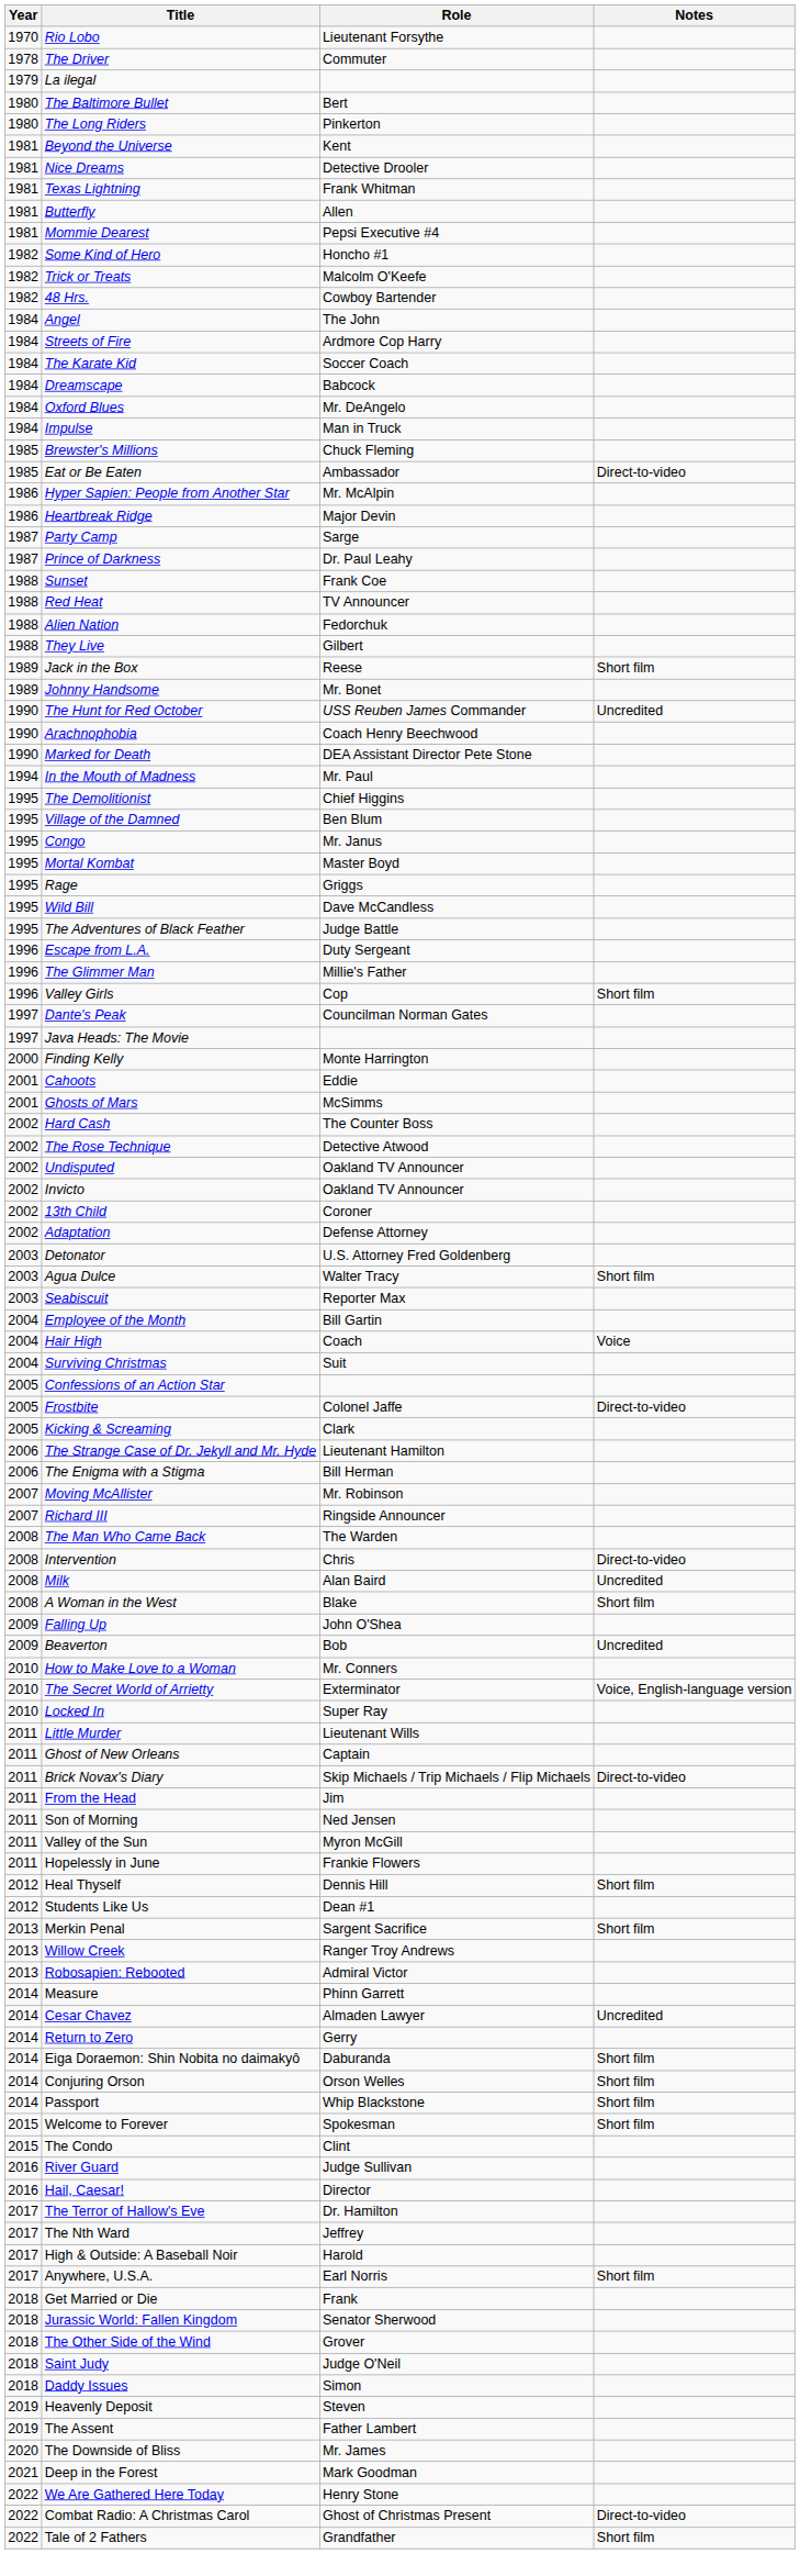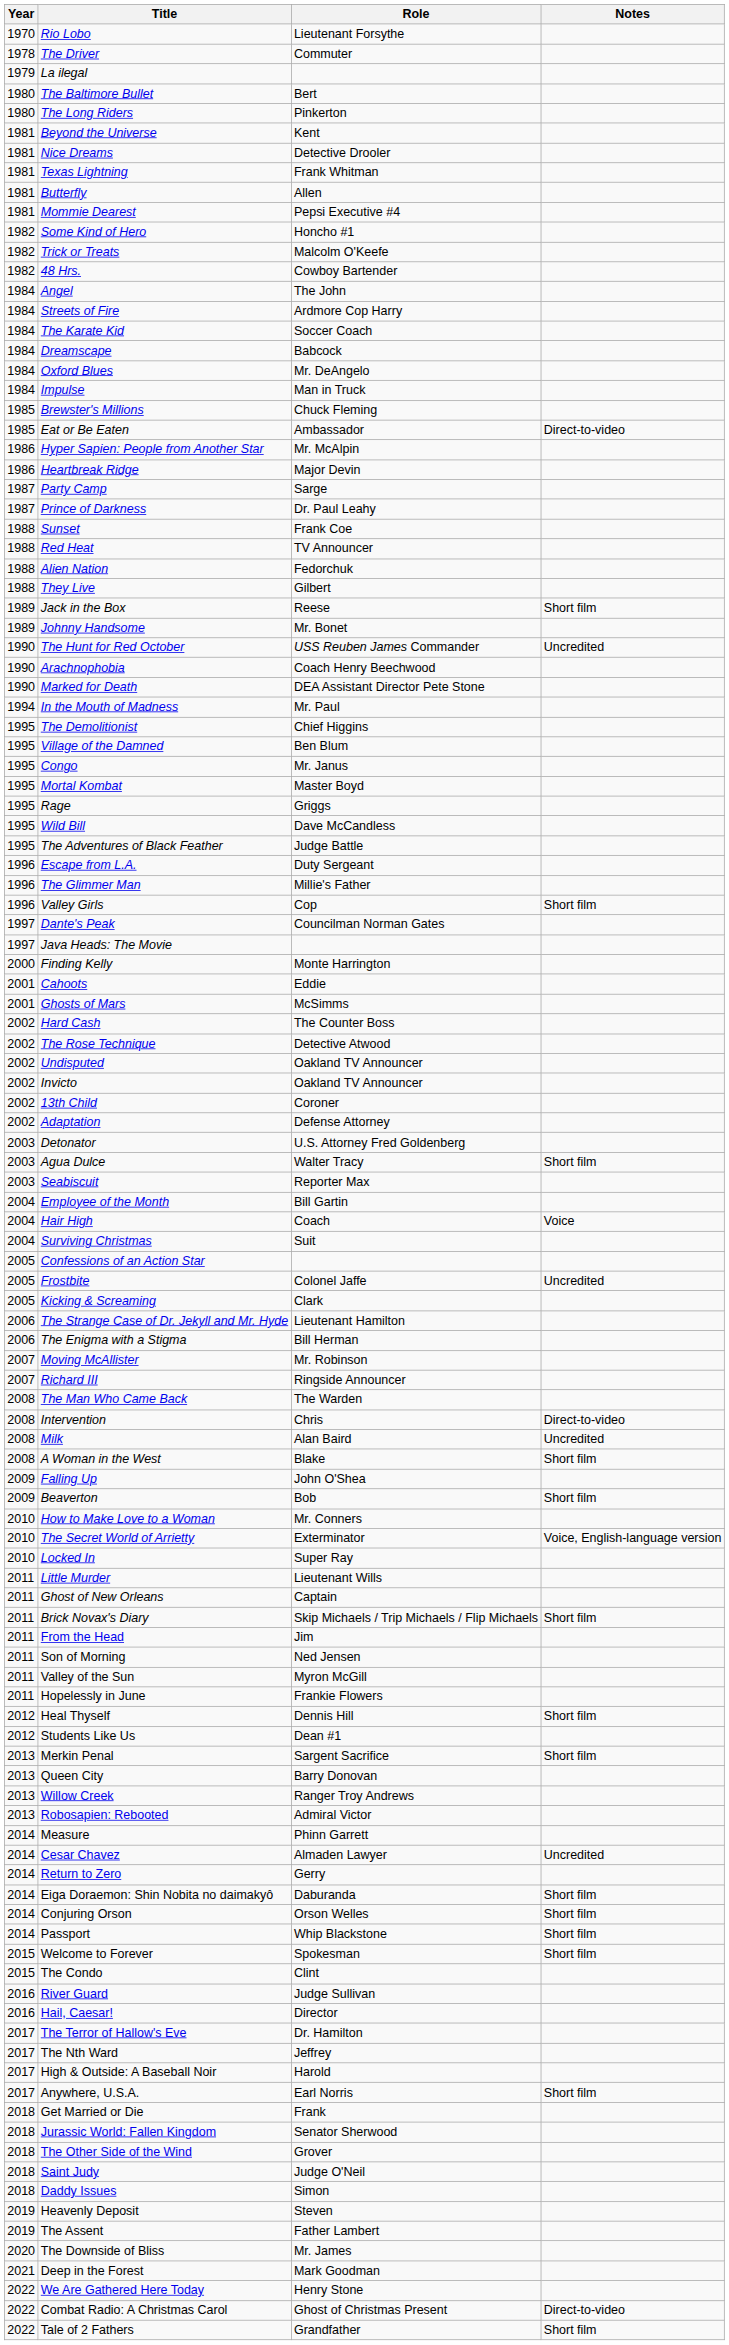 <table class="wikitable sortable">
 <tr>
 <th>Year</th>
 <th>Title</th>
 <th>Role</th>
 <th class="unsortable">Notes</th>
 </tr>
 <tr>
 <td>1970</td>
 <td><em><a href='#'>Rio Lobo</a></em></td>
 <td>Lieutenant Forsythe</td>
 <td></td>
 </tr>
 <tr>
 <td>1978</td>
 <td><em><a href='#'>The Driver</a></em></td>
 <td>Commuter</td>
 <td></td>
 </tr>
 <tr>
 <td>1979</td>
 <td><em>La ilegal</em></td>
 <td></td>
 <td></td>
 </tr>
 <tr>
 <td>1980</td>
 <td><em><a href='#'>The Baltimore Bullet</a></em></td>
 <td>Bert</td>
 <td></td>
 </tr>
 <tr>
 <td>1980</td>
 <td><em><a href='#'>The Long Riders</a></em></td>
 <td>Pinkerton</td>
 <td></td>
 </tr>
 <tr>
 <td>1981</td>
 <td><em><a href='#'>Beyond the Universe</a></em></td>
 <td>Kent</td>
 <td></td>
 </tr>
 <tr>
 <td>1981</td>
 <td><em><a href='#'>Nice Dreams</a></em></td>
 <td>Detective Drooler</td>
 <td></td>
 </tr>
 <tr>
 <td>1981</td>
 <td><em><a href='#'>Texas Lightning</a></em></td>
 <td>Frank Whitman</td>
 <td></td>
 </tr>
 <tr>
 <td>1981</td>
 <td><em><a href='#'>Butterfly</a></em></td>
 <td>Allen</td>
 <td></td>
 </tr>
 <tr>
 <td>1981</td>
 <td><em><a href='#'>Mommie Dearest</a></em></td>
 <td>Pepsi Executive #4</td>
 <td></td>
 </tr>
 <tr>
 <td>1982</td>
 <td><em><a href='#'>Some Kind of Hero</a></em></td>
 <td>Honcho #1</td>
 <td></td>
 </tr>
 <tr>
 <td>1982</td>
 <td><em><a href='#'>Trick or Treats</a></em></td>
 <td>Malcolm O'Keefe</td>
 <td></td>
 </tr>
 <tr>
 <td>1982</td>
 <td><em><a href='#'>48 Hrs.</a></em></td>
 <td>Cowboy Bartender</td>
 <td></td>
 </tr>
 <tr>
 <td>1984</td>
 <td><em><a href='#'>Angel</a></em></td>
 <td>The John</td>
 <td></td>
 </tr>
 <tr>
 <td>1984</td>
 <td><em><a href='#'>Streets of Fire</a></em></td>
 <td>Ardmore Cop Harry</td>
 <td></td>
 </tr>
 <tr>
 <td>1984</td>
 <td><em><a href='#'>The Karate Kid</a></em></td>
 <td>Soccer Coach</td>
 <td></td>
 </tr>
 <tr>
 <td>1984</td>
 <td><em><a href='#'>Dreamscape</a></em></td>
 <td>Babcock</td>
 <td></td>
 </tr>
 <tr>
 <td>1984</td>
 <td><em><a href='#'>Oxford Blues</a></em></td>
 <td>Mr. DeAngelo</td>
 <td></td>
 </tr>
 <tr>
 <td>1984</td>
 <td><em><a href='#'>Impulse</a></em></td>
 <td>Man in Truck</td>
 <td></td>
 </tr>
 <tr>
 <td>1985</td>
 <td><em><a href='#'>Brewster's Millions</a></em></td>
 <td>Chuck Fleming</td>
 <td></td>
 </tr>
 <tr>
 <td>1985</td>
 <td><em>Eat or Be Eaten</em></td>
 <td>Ambassador</td>
 <td>Direct-to-video</td>
 </tr>
 <tr>
 <td>1986</td>
 <td><em><a href='#'>Hyper Sapien: People from Another Star</a></em></td>
 <td>Mr. McAlpin</td>
 <td></td>
 </tr>
 <tr>
 <td>1986</td>
 <td><em><a href='#'>Heartbreak Ridge</a></em></td>
 <td>Major Devin</td>
 <td></td>
 </tr>
 <tr>
 <td>1987</td>
 <td><em><a href='#'>Party Camp</a></em></td>
 <td>Sarge</td>
 <td></td>
 </tr>
 <tr>
 <td>1987</td>
 <td><em><a href='#'>Prince of Darkness</a></em></td>
 <td>Dr. Paul Leahy</td>
 <td></td>
 </tr>
 <tr>
 <td>1988</td>
 <td><em><a href='#'>Sunset</a></em></td>
 <td>Frank Coe</td>
 <td></td>
 </tr>
 <tr>
 <td>1988</td>
 <td><em><a href='#'>Red Heat</a></em></td>
 <td>TV Announcer</td>
 <td></td>
 </tr>
 <tr>
 <td>1988</td>
 <td><em><a href='#'>Alien Nation</a></em></td>
 <td>Fedorchuk</td>
 <td></td>
 </tr>
 <tr>
 <td>1988</td>
 <td><em><a href='#'>They Live</a></em></td>
 <td>Gilbert</td>
 <td></td>
 </tr>
 <tr>
 <td>1989</td>
 <td><em>Jack in the Box</em></td>
 <td>Reese</td>
 <td>Short film</td>
 </tr>
 <tr>
 <td>1989</td>
 <td><em><a href='#'>Johnny Handsome</a></em></td>
 <td>Mr. Bonet</td>
 <td></td>
 </tr>
 <tr>
 <td>1990</td>
 <td><em><a href='#'>The Hunt for Red October</a></em></td>
 <td><em>USS Reuben James</em> Commander</td>
 <td>Uncredited</td>
 </tr>
 <tr>
 <td>1990</td>
 <td><em><a href='#'>Arachnophobia</a></em></td>
 <td>Coach Henry Beechwood</td>
 <td></td>
 </tr>
 <tr>
 <td>1990</td>
 <td><em><a href='#'>Marked for Death</a></em></td>
 <td>DEA Assistant Director Pete Stone</td>
 <td></td>
 </tr>
 <tr>
 <td>1994</td>
 <td><em><a href='#'>In the Mouth of Madness</a></em></td>
 <td>Mr. Paul</td>
 <td></td>
 </tr>
 <tr>
 <td>1995</td>
 <td><em><a href='#'>The Demolitionist</a></em></td>
 <td>Chief Higgins</td>
 <td></td>
 </tr>
 <tr>
 <td>1995</td>
 <td><em><a href='#'>Village of the Damned</a></em></td>
 <td>Ben Blum</td>
 <td></td>
 </tr>
 <tr>
 <td>1995</td>
 <td><em><a href='#'>Congo</a></em></td>
 <td>Mr. Janus</td>
 <td></td>
 </tr>
 <tr>
 <td>1995</td>
 <td><em><a href='#'>Mortal Kombat</a></em></td>
 <td>Master Boyd</td>
 <td></td>
 </tr>
 <tr>
 <td>1995</td>
 <td><em>Rage</em></td>
 <td>Griggs</td>
 <td></td>
 </tr>
 <tr>
 <td>1995</td>
 <td><em><a href='#'>Wild Bill</a></em></td>
 <td>Dave McCandless</td>
 <td></td>
 </tr>
 <tr>
 <td>1995</td>
 <td><em>The Adventures of Black Feather</em></td>
 <td>Judge Battle</td>
 <td></td>
 </tr>
 <tr>
 <td>1996</td>
 <td><em><a href='#'>Escape from L.A.</a></em></td>
 <td>Duty Sergeant</td>
 <td></td>
 </tr>
 <tr>
 <td>1996</td>
 <td><em><a href='#'>The Glimmer Man</a></em></td>
 <td>Millie's Father</td>
 <td></td>
 </tr>
 <tr>
 <td>1996</td>
 <td><em>Valley Girls</em></td>
 <td>Cop</td>
 <td>Short film</td>
 </tr>
 <tr>
 <td>1997</td>
 <td><em><a href='#'>Dante's Peak</a></em></td>
 <td>Councilman Norman Gates</td>
 <td></td>
 </tr>
 <tr>
 <td>1997</td>
 <td><em>Java Heads: The Movie</em></td>
 <td></td>
 <td></td>
 </tr>
 <tr>
 <td>2000</td>
 <td><em>Finding Kelly</em></td>
 <td>Monte Harrington</td>
 <td></td>
 </tr>
 <tr>
 <td>2001</td>
 <td><em><a href='#'>Cahoots</a></em></td>
 <td>Eddie</td>
 <td></td>
 </tr>
 <tr>
 <td>2001</td>
 <td><em><a href='#'>Ghosts of Mars</a></em></td>
 <td>McSimms</td>
 <td></td>
 </tr>
 <tr>
 <td>2002</td>
 <td><em><a href='#'>Hard Cash</a></em></td>
 <td>The Counter Boss</td>
 <td></td>
 </tr>
 <tr>
 <td>2002</td>
 <td><em><a href='#'>The Rose Technique</a></em></td>
 <td>Detective Atwood</td>
 <td></td>
 </tr>
 <tr>
 <td>2002</td>
 <td><em><a href='#'>Undisputed</a></em></td>
 <td>Oakland TV Announcer</td>
 <td></td>
 </tr>
 <tr>
 <td>2002</td>
 <td><em>Invicto</em></td>
 <td>Oakland TV Announcer</td>
 <td></td>
 </tr>
 <tr>
 <td>2002</td>
 <td><em><a href='#'>13th Child</a></em></td>
 <td>Coroner</td>
 <td></td>
 </tr>
 <tr>
 <td>2002</td>
 <td><em><a href='#'>Adaptation</a></em></td>
 <td>Defense Attorney</td>
 <td></td>
 </tr>
 <tr>
 <td>2003</td>
 <td><em>Detonator</em></td>
 <td>U.S. Attorney Fred Goldenberg</td>
 <td></td>
 </tr>
 <tr>
 <td>2003</td>
 <td><em>Agua Dulce</em></td>
 <td>Walter Tracy</td>
 <td>Short film</td>
 </tr>
 <tr>
 <td>2003</td>
 <td><em><a href='#'>Seabiscuit</a></em></td>
 <td>Reporter Max</td>
 <td></td>
 </tr>
 <tr>
 <td>2004</td>
 <td><em><a href='#'>Employee of the Month</a></em></td>
 <td>Bill Gartin</td>
 <td></td>
 </tr>
 <tr>
 <td>2004</td>
 <td><em><a href='#'>Hair High</a></em></td>
 <td>Coach</td>
 <td>Voice</td>
 </tr>
 <tr>
 <td>2004</td>
 <td><em><a href='#'>Surviving Christmas</a></em></td>
 <td>Suit</td>
 <td></td>
 </tr>
 <tr>
 <td>2005</td>
 <td><em><a href='#'>Confessions of an Action Star</a></em></td>
 <td></td>
 <td></td>
 </tr>
 <tr>
 <td>2005</td>
 <td><em><a href='#'>Frostbite</a></em></td>
 <td>Colonel Jaffe</td>
-<td>Direct-to-video</td>
+<td>Uncredited</td>
 </tr>
 <tr>
 <td>2005</td>
 <td><em><a href='#'>Kicking & Screaming</a></em></td>
 <td>Clark</td>
 <td></td>
 </tr>
 <tr>
 <td>2006</td>
 <td><em><a href='#'>The Strange Case of Dr. Jekyll and Mr. Hyde</a></em></td>
 <td>Lieutenant Hamilton</td>
 <td></td>
 </tr>
 <tr>
 <td>2006</td>
 <td><em>The Enigma with a Stigma</em></td>
 <td>Bill Herman</td>
 <td></td>
 </tr>
 <tr>
 <td>2007</td>
 <td><em><a href='#'>Moving McAllister</a></em></td>
 <td>Mr. Robinson</td>
 <td></td>
 </tr>
 <tr>
 <td>2007</td>
 <td><em><a href='#'>Richard III</a></em></td>
 <td>Ringside Announcer</td>
 <td></td>
 </tr>
 <tr>
 <td>2008</td>
 <td><em><a href='#'>The Man Who Came Back</a></em></td>
 <td>The Warden</td>
 <td></td>
 </tr>
 <tr>
 <td>2008</td>
 <td><em>Intervention</em></td>
 <td>Chris</td>
 <td>Direct-to-video</td>
 </tr>
 <tr>
 <td>2008</td>
 <td><em><a href='#'>Milk</a></em></td>
 <td>Alan Baird</td>
 <td>Uncredited</td>
 </tr>
 <tr>
 <td>2008</td>
 <td><em>A Woman in the West</em></td>
 <td>Blake</td>
 <td>Short film</td>
 </tr>
 <tr>
 <td>2009</td>
 <td><em><a href='#'>Falling Up</a></em></td>
 <td>John O'Shea</td>
 <td></td>
 </tr>
 <tr>
 <td>2009</td>
 <td><em>Beaverton</em></td>
 <td>Bob</td>
-<td>Uncredited</td>
+<td>Short film</td>
 </tr>
 <tr>
 <td>2010</td>
 <td><em><a href='#'>How to Make Love to a Woman</a></em></td>
 <td>Mr. Conners</td>
 <td></td>
 </tr>
 <tr>
 <td>2010</td>
 <td><em><a href='#'>The Secret World of Arrietty</a></em></td>
 <td>Exterminator</td>
 <td>Voice, English-language version</td>
 </tr>
 <tr>
 <td>2010</td>
 <td><em><a href='#'>Locked In</a></em></td>
 <td>Super Ray</td>
 <td></td>
 </tr>
 <tr>
 <td>2011</td>
 <td><em><a href='#'>Little Murder</a></em></td>
 <td>Lieutenant Wills</td>
 <td></td>
 </tr>
 <tr>
 <td>2011</td>
 <td><em>Ghost of New Orleans</em></td>
 <td>Captain</td>
 <td></td>
 </tr>
 <tr>
 <td>2011</td>
 <td><em>Brick Novax's Diary</td>
 <td>Skip Michaels / Trip Michaels / Flip Michaels</td>
-<td>Direct-to-video</td>
+<td>Short film</td>
 </tr>
 <tr>
 <td>2011</td>
 <td></em><a href='#'>From the Head</a><em></td>
 <td>Jim</td>
 </tr>
 <tr>
 <td>2011</td>
 <td></em>Son of Morning<em></td>
 <td>Ned Jensen</td>
 <td></td>
 </tr>
 <tr>
 <td>2011</td>
 <td></em>Valley of the Sun<em></td>
 <td>Myron McGill</td>
 <td></td>
 </tr>
 <tr>
 <td>2011</td>
 <td></em>Hopelessly in June<em></td>
 <td>Frankie Flowers</td>
 <td></td>
 </tr>
 <tr>
 <td>2012</td>
 <td></em>Heal Thyself<em></td>
 <td>Dennis Hill</td>
 <td>Short film</td>
 </tr>
 <tr>
 <td>2012</td>
 <td></em>Students Like Us<em></td>
 <td>Dean #1</td>
 <td></td>
 </tr>
 <tr>
 <td>2013</td>
 <td></em>Merkin Penal<em></td>
 <td>Sargent Sacrifice</td>
 <td>Short film</td>
+</tr>
+<tr>
+<td>2013</td>
+<td></em>Queen City<em></td>
+<td>Barry Donovan</td>
+<td></td>
 </tr>
 <tr>
 <td>2013</td>
 <td></em><a href='#'>Willow Creek</a><em></td>
 <td>Ranger Troy Andrews</td>
 <td></td>
 </tr>
 <tr>
 <td>2013</td>
 <td></em><a href='#'>Robosapien: Rebooted</a><em></td>
 <td>Admiral Victor</td>
 <td></td>
 </tr>
 <tr>
 <td>2014</td>
 <td></em>Measure<em></td>
 <td>Phinn Garrett</td>
 <td></td>
 </tr>
 <tr>
 <td>2014</td>
 <td></em><a href='#'>Cesar Chavez</a><em></td>
 <td>Almaden Lawyer</td>
 <td>Uncredited</td>
 </tr>
 <tr>
 <td>2014</td>
 <td></em><a href='#'>Return to Zero</a><em></td>
 <td>Gerry</td>
 </tr>
 <tr>
 <td>2014</td>
 <td></em>Eiga Doraemon: Shin Nobita no daimakyô<em></td>
 <td>Daburanda</td>
 <td>Short film</td>
 </tr>
 <tr>
 <td>2014</td>
 <td></em>Conjuring Orson<em></td>
 <td>Orson Welles</td>
 <td>Short film</td>
 </tr>
 <tr>
 <td>2014</td>
 <td></em>Passport<em></td>
 <td>Whip Blackstone</td>
 <td>Short film</td>
 </tr>
 <tr>
 <td>2015</td>
 <td></em>Welcome to Forever<em></td>
 <td>Spokesman</td>
 <td>Short film</td>
 </tr>
 <tr>
 <td>2015</td>
 <td></em>The Condo<em></td>
 <td>Clint</td>
 <td></td>
 </tr>
 <tr>
 <td>2016</td>
 <td></em><a href='#'>River Guard</a><em></td>
 <td>Judge Sullivan</td>
 <td></td>
 </tr>
 <tr>
 <td>2016</td>
 <td></em><a href='#'>Hail, Caesar!</a><em></td>
 <td>Director</td>
 <td></td>
 </tr>
 <tr>
 <td>2017</td>
 <td></em><a href='#'>The Terror of Hallow's Eve</a><em></td>
 <td>Dr. Hamilton</td>
 <td></td>
 </tr>
 <tr>
 <td>2017</td>
 <td></em>The Nth Ward<em></td>
 <td>Jeffrey</td>
 <td></td>
 </tr>
 <tr>
 <td>2017</td>
 <td></em>High & Outside: A Baseball Noir<em></td>
 <td>Harold</td>
 <td></td>
 </tr>
 <tr>
 <td>2017</td>
 <td></em>Anywhere, U.S.A.<em></td>
 <td>Earl Norris</td>
 <td>Short film</td>
 </tr>
 <tr>
 <td>2018</td>
 <td></em>Get Married or Die<em></td>
 <td>Frank</td>
 <td></td>
 </tr>
 <tr>
 <td>2018</td>
 <td></em><a href='#'>Jurassic World: Fallen Kingdom</a><em></td>
 <td>Senator Sherwood</td>
 <td></td>
 </tr>
 <tr>
 <td>2018</td>
 <td></em><a href='#'>The Other Side of the Wind</a><em></td>
 <td>Grover</td>
 <td></td>
 </tr>
 <tr>
 <td>2018</td>
 <td></em><a href='#'>Saint Judy</a><em></td>
 <td>Judge O'Neil</td>
 <td></td>
 </tr>
 <tr>
 <td>2018</td>
 <td></em><a href='#'>Daddy Issues</a><em></td>
 <td>Simon</td>
 <td></td>
 </tr>
 <tr>
 <td>2019</td>
 <td></em>Heavenly Deposit<em></td>
 <td>Steven</td>
 <td></td>
 </tr>
 <tr>
 <td>2019</td>
 <td></em>The Assent<em></td>
 <td>Father Lambert</td>
 <td></td>
 </tr>
 <tr>
 <td>2020</td>
 <td></em>The Downside of Bliss<em></td>
 <td>Mr. James</td>
 <td></td>
 </tr>
 <tr>
 <td>2021</td>
 <td></em>Deep in the Forest<em></td>
 <td>Mark Goodman</td>
 <td></td>
 </tr>
 <tr>
 <td>2022</td>
 <td></em><a href='#'>We Are Gathered Here Today</a><em></td>
 <td>Henry Stone</td>
 <td></td>
 </tr>
 <tr>
 <td>2022</td>
 <td></em>Combat Radio: A Christmas Carol<em></td>
 <td>Ghost of Christmas Present</td>
 <td>Direct-to-video</td>
 </tr>
 <tr>
 <td>2022</td>
 <td></em>Tale of 2 Fathers<em></td>
 <td>Grandfather</td>
 <td>Short film</td>
 </tr>
 </table>
